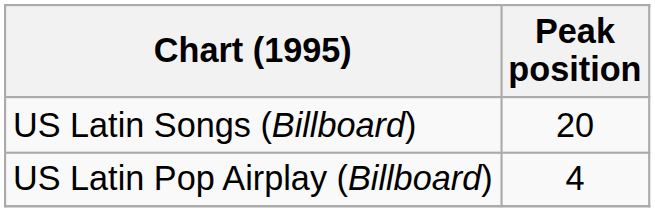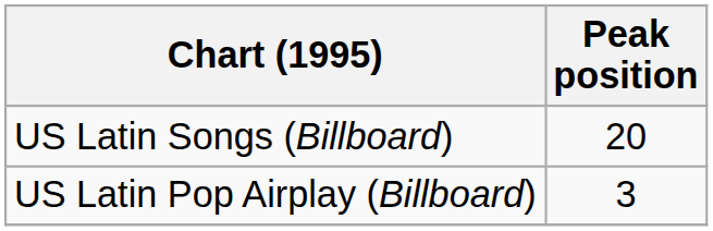 <table class="wikitable">
 <tr>
 <th>Chart (1995)</th>
 <th>Peak<br>position</th>
 </tr>
 <tr>
 <td>US Latin Songs (<em>Billboard</em>)</td>
 <td align="center">20</td>
 </tr>
 <tr>
 <td>US Latin Pop Airplay (<em>Billboard</em>)</td>
-<td align="center">4</td>
+<td align="center">3</td>
 </tr>
 <tr>
 </tr>
 </table>
